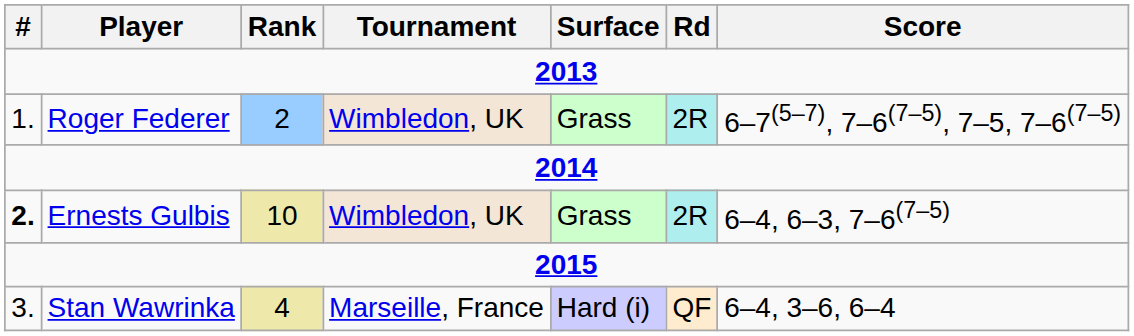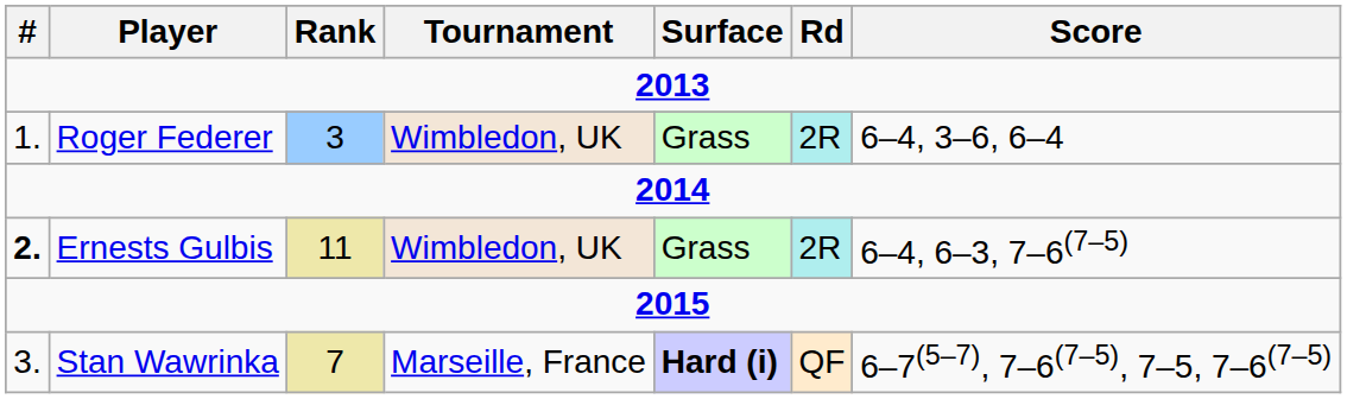 <table class="wikitable sortable">
 <tr>
 <th>#</th>
 <th>Player</th>
 <th>Rank</th>
 <th>Tournament</th>
 <th>Surface</th>
 <th>Rd</th>
 <th class="unsortable">Score</th>
 </tr>
 <tr>
 <td colspan=7 style=text-align:center><strong><a href='#'>2013</a></strong></td>
 </tr>
 <tr>
 <td>1.</td>
 <td> <a href='#'>Roger Federer</a></td>
-<td style="text-align:center; background:#9cf;">2</td>
+<td style="text-align:center; background:#9cf;">3</td>
 <td bgcolor=f3e6d7><a href='#'>Wimbledon</a>, UK</td>
 <td style="background:#cfc;">Grass</td>
 <td bgcolor=afeeee>2R</td>
-<td>6–7<sup>(5–7)</sup>, 7–6<sup>(7–5)</sup>, 7–5, 7–6<sup>(7–5)</sup></td>
+<td>6–4, 3–6, 6–4</td>
 </tr>
 <tr>
 <td colspan=7 style=text-align:center><strong><a href='#'>2014</a></strong></td>
 </tr>
 <tr>
 <td><strong>2.</strong></td>
 <td> <a href='#'>Ernests Gulbis</a></td>
-<td style="text-align:center; background:#eee8aa;">10</td>
+<td style="text-align:center; background:#eee8aa;">11</td>
 <td bgcolor=f3e6d7><a href='#'>Wimbledon</a>, UK</td>
 <td style="background:#cfc;">Grass</td>
 <td bgcolor=afeeee>2R</td>
 <td>6–4, 6–3, 7–6<sup>(7–5)</sup></td>
 </tr>
 <tr>
 <td colspan=7 style=text-align:center><strong><a href='#'>2015</a></strong></td>
 </tr>
 <tr>
 <td>3.</td>
 <td> <a href='#'>Stan Wawrinka</a></td>
-<td style="text-align:center; background:#eee8aa;">4</td>
+<td style="text-align:center; background:#eee8aa;">7</td>
 <td><a href='#'>Marseille</a>, France</td>
-<td style="background:#ccf;">Hard (i)</td>
+<td style="background:#ccf;"><strong>Hard (i)</strong></td>
 <td bgcolor=ffebcd>QF</td>
-<td>6–4, 3–6, 6–4</td>
+<td>6–7<sup>(5–7)</sup>, 7–6<sup>(7–5)</sup>, 7–5, 7–6<sup>(7–5)</sup></td>
 </tr>
 </table>
